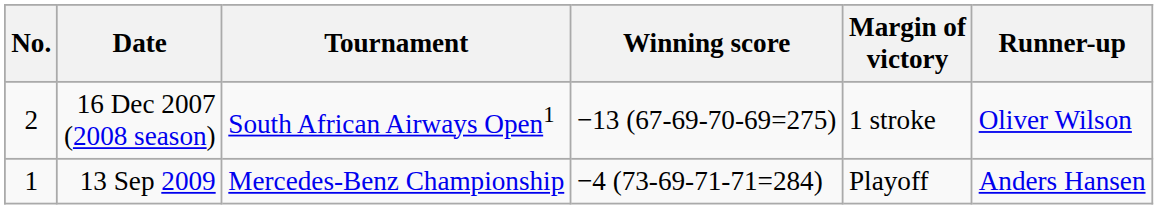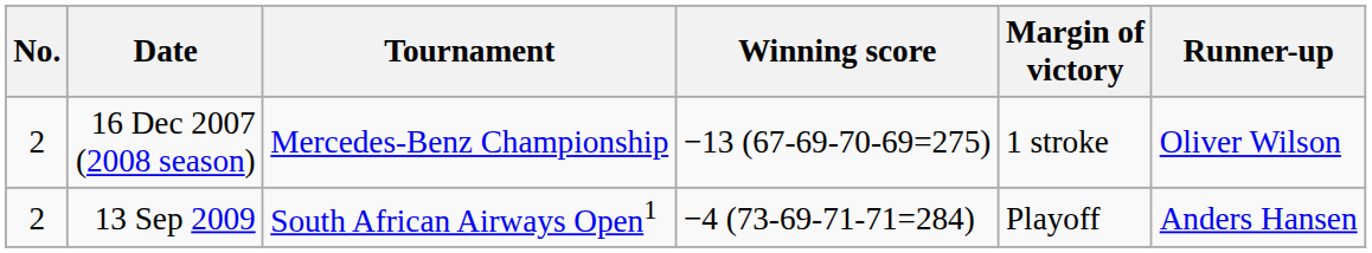 <table class="wikitable" style="font-size:95%;">
 <tr>
 <th>No.</th>
 <th>Date</th>
 <th>Tournament</th>
 <th>Winning score</th>
 <th>Margin of<br>victory</th>
 <th>Runner-up</th>
 </tr>
 <tr>
 <td align=center>2</td>
 <td align=right>16 Dec 2007<br>(<a href='#'>2008 season</a>)</td>
-<td><a href='#'>South African Airways Open</a><sup>1</sup></td>
+<td><a href='#'>Mercedes-Benz Championship</a></td>
 <td>−13 (67-69-70-69=275)</td>
 <td>1 stroke</td>
 <td> <a href='#'>Oliver Wilson</a></td>
 </tr>
 <tr>
-<td align=center>1</td>
+<td align=center>2</td>
 <td align=right>13 Sep <a href='#'>2009</a></td>
-<td><a href='#'>Mercedes-Benz Championship</a></td>
+<td><a href='#'>South African Airways Open</a><sup>1</sup></td>
 <td>−4 (73-69-71-71=284)</td>
 <td>Playoff</td>
 <td> <a href='#'>Anders Hansen</a></td>
 </tr>
 </table>
